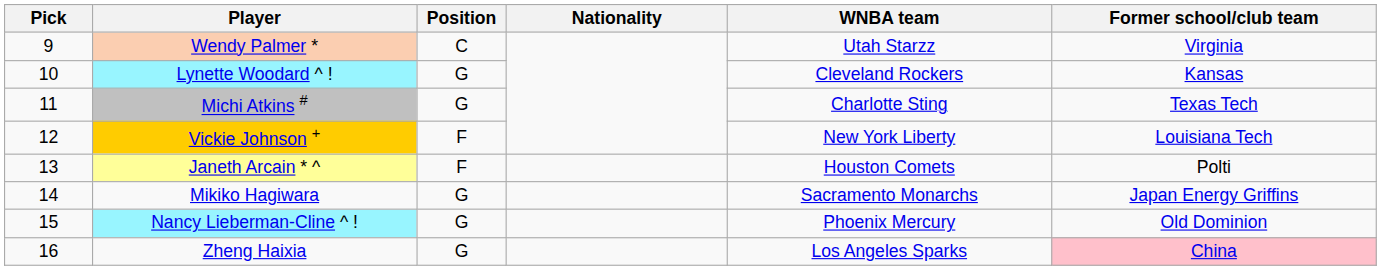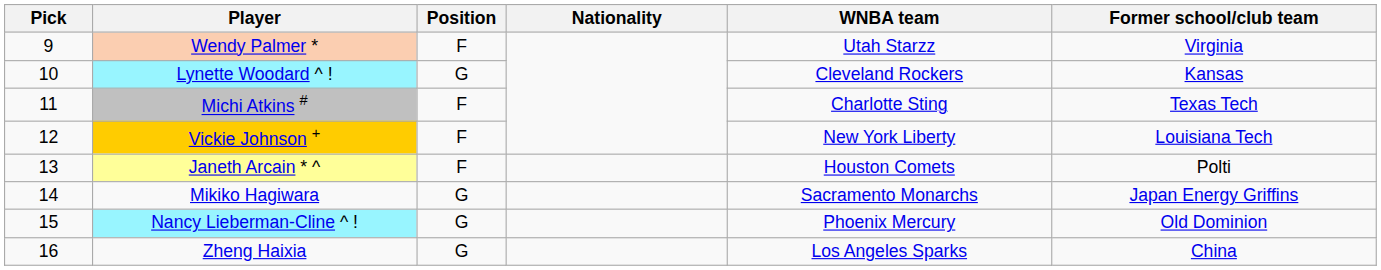 <table class="wikitable sortable" style="text-align: center;">
 <tr>
 <th width=75>Pick</th>
 <th width=300>Player</th>
 <th width=75>Position</th>
 <th width=200>Nationality</th>
 <th width=300>WNBA team</th>
 <th width=300>Former school/club team</th>
 </tr>
 <tr>
 <td>9</td>
 <td bgcolor="#FBCEB1"><a href='#'>Wendy Palmer</a> *</td>
-<td>C</td>
+<td>F</td>
 <td rowspan=4></td>
 <td><a href='#'>Utah Starzz</a></td>
 <td><a href='#'>Virginia</a></td>
 </tr>
 <tr>
 <td>10</td>
 <td bgcolor="98f5ff"><a href='#'>Lynette Woodard</a> ^ !</td>
 <td>G</td>
 <td><a href='#'>Cleveland Rockers</a></td>
 <td><a href='#'>Kansas</a></td>
 </tr>
 <tr>
 <td>11</td>
 <td bgcolor=#C0C0C0><a href='#'>Michi Atkins</a> <sup>#</sup></td>
-<td>G</td>
+<td>F</td>
 <td><a href='#'>Charlotte Sting</a></td>
 <td><a href='#'>Texas Tech</a></td>
 </tr>
 <tr>
 <td>12</td>
 <td bgcolor="#FFCC00"><a href='#'>Vickie Johnson</a> <sup>+</sup></td>
 <td>F</td>
 <td><a href='#'>New York Liberty</a></td>
 <td><a href='#'>Louisiana Tech</a></td>
 </tr>
 <tr>
 <td>13</td>
 <td bgcolor="#FFFF99"><a href='#'>Janeth Arcain</a> * ^</td>
 <td>F</td>
 <td></td>
 <td><a href='#'>Houston Comets</a></td>
 <td>Polti</td>
 </tr>
 <tr>
 <td>14</td>
 <td><a href='#'>Mikiko Hagiwara</a></td>
 <td>G</td>
 <td></td>
 <td><a href='#'>Sacramento Monarchs</a></td>
 <td><a href='#'>Japan Energy Griffins</a></td>
 </tr>
 <tr>
 <td>15</td>
 <td bgcolor="98f5ff"><a href='#'>Nancy Lieberman-Cline</a> ^ !</td>
 <td>G</td>
 <td></td>
 <td><a href='#'>Phoenix Mercury</a></td>
 <td><a href='#'>Old Dominion</a></td>
 </tr>
 <tr>
 <td>16</td>
 <td><a href='#'>Zheng Haixia</a></td>
 <td>G</td>
 <td></td>
 <td><a href='#'>Los Angeles Sparks</a></td>
-<td style="background: pink;"><a href='#'>China</a></td>
+<td><a href='#'>China</a></td>
 </tr>
 </table>
